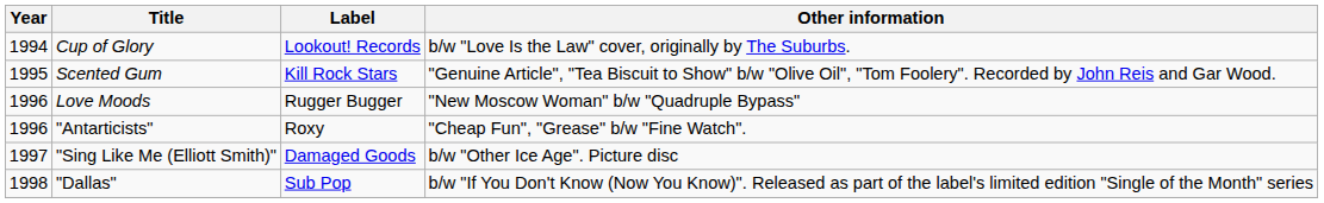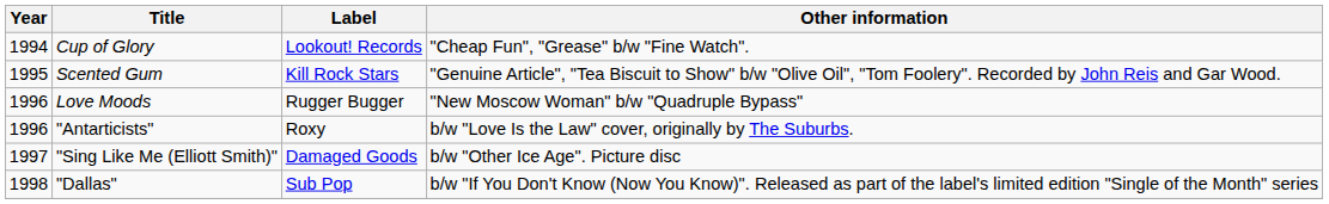 <table class="wikitable">
 <tr>
 <th>Year</th>
 <th>Title</th>
 <th>Label</th>
 <th>Other information</th>
 </tr>
 <tr>
 <td>1994</td>
 <td><em>Cup of Glory</em></td>
 <td><a href='#'>Lookout! Records</a></td>
-<td>b/w "Love Is the Law" cover, originally by <a href='#'>The Suburbs</a>.</td>
+<td>"Cheap Fun", "Grease" b/w "Fine Watch".</td>
 </tr>
 <tr>
 <td>1995</td>
 <td><em>Scented Gum</em></td>
 <td><a href='#'>Kill Rock Stars</a></td>
 <td>"Genuine Article", "Tea Biscuit to Show" b/w "Olive Oil", "Tom Foolery". Recorded by <a href='#'>John Reis</a> and Gar Wood.</td>
 </tr>
 <tr>
 <td>1996</td>
 <td><em>Love Moods</em></td>
 <td>Rugger Bugger</td>
 <td>"New Moscow Woman" b/w "Quadruple Bypass"</td>
 </tr>
 <tr>
 <td>1996</td>
 <td>"Antarticists"</td>
 <td>Roxy</td>
-<td>"Cheap Fun", "Grease" b/w "Fine Watch".</td>
+<td>b/w "Love Is the Law" cover, originally by <a href='#'>The Suburbs</a>.</td>
 </tr>
 <tr>
 <td>1997</td>
 <td>"Sing Like Me (Elliott Smith)"</td>
 <td><a href='#'>Damaged Goods</a></td>
 <td>b/w "Other Ice Age". Picture disc</td>
 </tr>
 <tr>
 <td>1998</td>
 <td>"Dallas"</td>
 <td><a href='#'>Sub Pop</a></td>
 <td>b/w "If You Don't Know (Now You Know)". Released as part of the label's limited edition "Single of the Month" series</td>
 </tr>
 <tr>
 </tr>
 </table>
